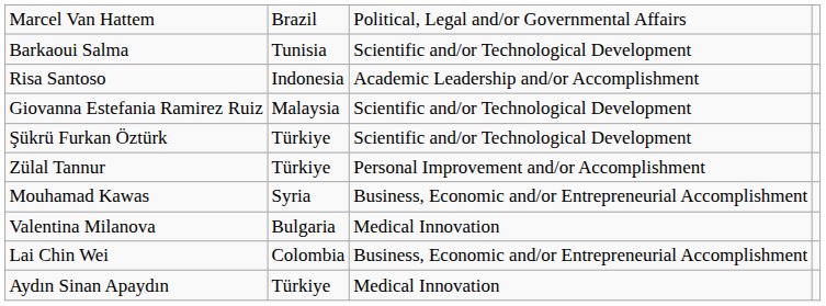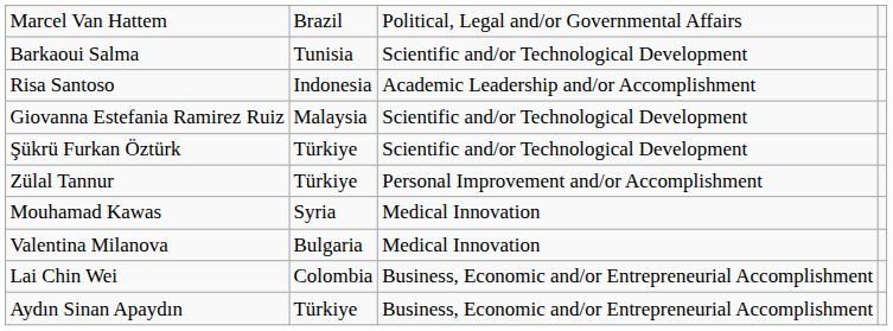 <table class="wikitable">
 <tr>
 <td>Marcel Van Hattem</td>
 <td>Brazil</td>
 <td>Political, Legal and/or Governmental Affairs</td>
 <td></td>
 </tr>
 <tr>
 <td>Barkaoui Salma</td>
 <td>Tunisia</td>
 <td>Scientific and/or Technological Development</td>
 <td></td>
 </tr>
 <tr>
 <td>Risa Santoso</td>
 <td>Indonesia</td>
 <td>Academic Leadership and/or Accomplishment</td>
 <td></td>
 </tr>
 <tr>
 <td>Giovanna Estefania Ramirez Ruiz</td>
 <td>Malaysia</td>
 <td>Scientific and/or Technological Development</td>
 <td></td>
 </tr>
 <tr>
 <td>Şükrü Furkan Öztürk</td>
 <td>Türkiye</td>
 <td>Scientific and/or Technological Development</td>
 <td></td>
 </tr>
 <tr>
 <td>Zülal Tannur</td>
 <td>Türkiye</td>
 <td>Personal Improvement and/or Accomplishment</td>
 <td></td>
 </tr>
 <tr>
 <td>Mouhamad Kawas</td>
 <td>Syria</td>
-<td>Business, Economic and/or Entrepreneurial Accomplishment</td>
+<td>Medical Innovation</td>
 <td></td>
 </tr>
 <tr>
 <td>Valentina Milanova</td>
 <td>Bulgaria</td>
 <td>Medical Innovation</td>
 <td></td>
 </tr>
 <tr>
 <td>Lai Chin Wei</td>
 <td>Colombia</td>
 <td>Business, Economic and/or Entrepreneurial Accomplishment</td>
 <td></td>
 </tr>
 <tr>
 <td>Aydın Sinan Apaydın</td>
 <td>Türkiye</td>
-<td>Medical Innovation</td>
+<td>Business, Economic and/or Entrepreneurial Accomplishment</td>
 <td></td>
 </tr>
 </table>
